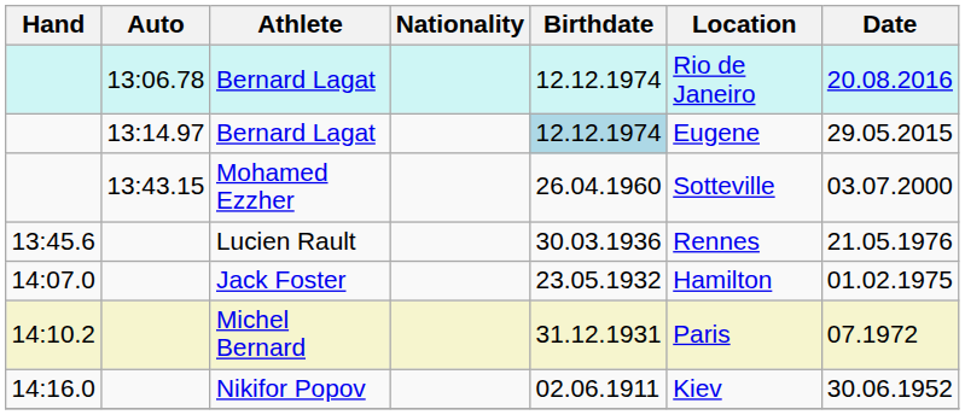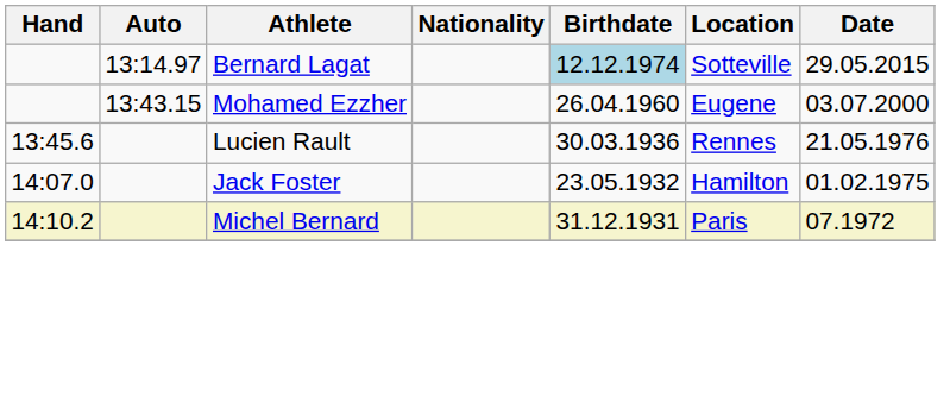 <table class="wikitable">
 <tr>
 <th>Hand</th>
 <th>Auto</th>
 <th>Athlete</th>
 <th>Nationality</th>
 <th>Birthdate</th>
 <th>Location</th>
 <th>Date</th>
 </tr>
-<tr bgcolor=#CEF6F5>
-<td></td>
-<td>13:06.78</td>
-<td><a href='#'>Bernard Lagat</a></td>
-<td></td>
-<td>12.12.1974</td>
-<td><a href='#'>Rio de Janeiro</a></td>
-<td><a href='#'>20.08.2016</a></td>
-</tr>
 <tr>
 <td></td>
 <td>13:14.97</td>
 <td><a href='#'>Bernard Lagat</a></td>
 <td></td>
 <td style="background: lightblue;">12.12.1974</td>
-<td><a href='#'>Eugene</a></td>
+<td><a href='#'>Sotteville</a></td>
 <td>29.05.2015</td>
 </tr>
 <tr>
 <td></td>
 <td>13:43.15</td>
 <td><a href='#'>Mohamed Ezzher</a></td>
 <td></td>
 <td>26.04.1960</td>
-<td><a href='#'>Sotteville</a></td>
+<td><a href='#'>Eugene</a></td>
 <td>03.07.2000</td>
 </tr>
 <tr>
 <td>13:45.6</td>
 <td></td>
 <td>Lucien Rault</td>
 <td></td>
 <td>30.03.1936</td>
 <td><a href='#'>Rennes</a></td>
 <td>21.05.1976</td>
 </tr>
 <tr>
 <td>14:07.0</td>
 <td></td>
 <td><a href='#'>Jack Foster</a></td>
 <td></td>
 <td>23.05.1932</td>
 <td><a href='#'>Hamilton</a></td>
 <td>01.02.1975</td>
 </tr>
 <tr bgcolor=#f6F5CE>
 <td>14:10.2</td>
 <td></td>
 <td><a href='#'>Michel Bernard</a></td>
 <td></td>
 <td>31.12.1931</td>
 <td><a href='#'>Paris</a></td>
 <td>07.1972</td>
 </tr>
 <tr>
-<td>14:16.0</td>
-<td></td>
-<td><a href='#'>Nikifor Popov</a></td>
-<td></td>
-<td>02.06.1911</td>
-<td><a href='#'>Kiev</a></td>
-<td>30.06.1952</td>
-</tr>
-<tr>
 </tr>
 </table>
